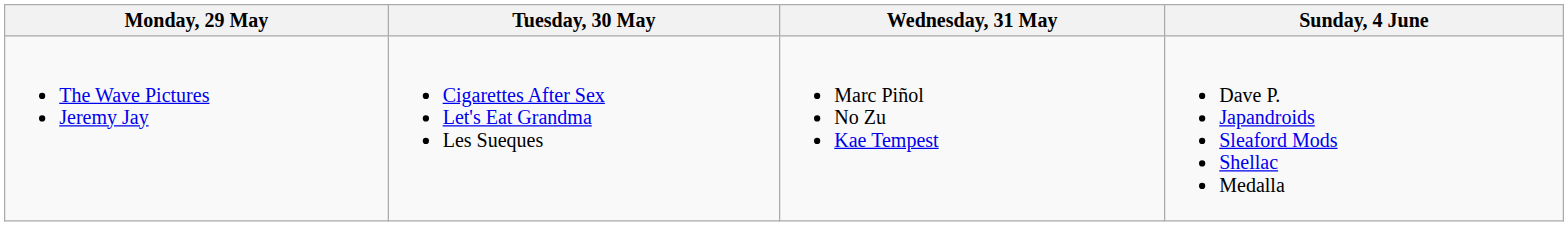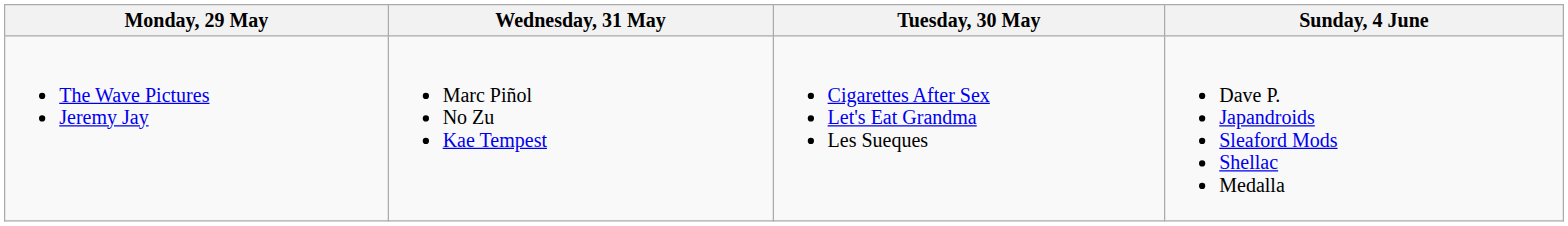 <table class="wikitable">
 <tr>
 <th width="500">Monday, 29 May</th>
+<th width="500">Wednesday, 31 May</th>
 <th width="500">Tuesday, 30 May</th>
-<th width="500">Wednesday, 31 May</th>
 <th width="500">Sunday, 4 June</th>
 </tr>
 <tr valign="top">
 <td><br><ul><li><a href='#'>The Wave Pictures</a></li><li><a href='#'>Jeremy Jay</a></li></ul></td>
+<td><br><ul><li>Marc Piñol</li><li>No Zu</li><li><a href='#'>Kae Tempest</a></li></ul></td>
 <td><br><ul><li><a href='#'>Cigarettes After Sex</a></li><li><a href='#'>Let's Eat Grandma</a></li><li>Les Sueques</li></ul></td>
-<td><br><ul><li>Marc Piñol</li><li>No Zu</li><li><a href='#'>Kae Tempest</a></li></ul></td>
 <td><br><ul><li>Dave P.</li><li><a href='#'>Japandroids</a></li><li><a href='#'>Sleaford Mods</a></li><li><a href='#'>Shellac</a></li><li>Medalla</li></ul></td>
 </tr>
 </table>
